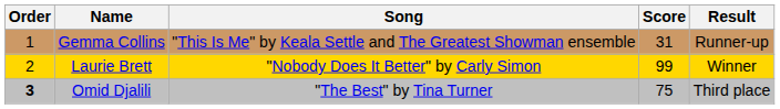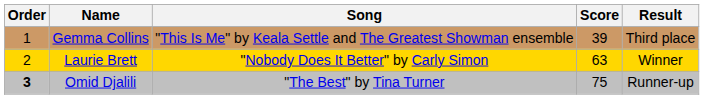 <table class="wikitable" style="text-align:center;">
 <tr style="text-align:Center; background:#cc;">
 <th>Order</th>
 <th>Name</th>
 <th>Song</th>
 <th>Score</th>
 <th>Result</th>
 </tr>
 <tr style="background:#c96">
 <td>1</td>
 <td><a href='#'>Gemma Collins</a></td>
 <td>"<a href='#'>This Is Me</a>" by <a href='#'>Keala Settle</a> and <a href='#'>The Greatest Showman</a> ensemble</td>
-<td>31</td>
-<td>Runner-up</td>
+<td>39</td>
+<td>Third place</td>
 </tr>
 <tr style="background:gold">
 <td>2</td>
 <td><a href='#'>Laurie Brett</a></td>
 <td>"<a href='#'>Nobody Does It Better</a>" by <a href='#'>Carly Simon</a></td>
-<td>99</td>
+<td>63</td>
 <td>Winner</td>
 </tr>
 <tr style="background:silver">
 <td><strong>3</strong></td>
 <td><a href='#'>Omid Djalili</a></td>
 <td>"<a href='#'>The Best</a>" by <a href='#'>Tina Turner</a></td>
 <td>75</td>
-<td>Third place</td>
+<td>Runner-up</td>
 </tr>
 </table>
